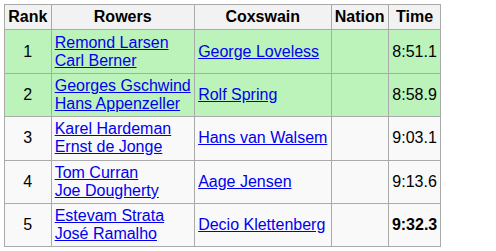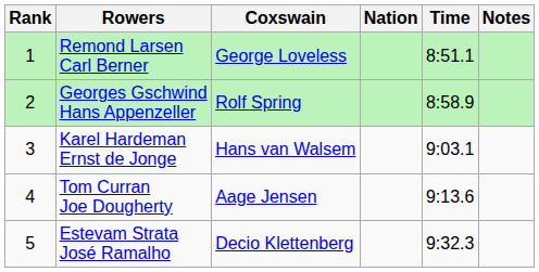 <table class="wikitable sortable" style="text-align:center">
 <tr>
 <th>Rank</th>
 <th>Rowers</th>
 <th>Coxswain</th>
 <th>Nation</th>
 <th>Time</th>
+<th>Notes</th>
 </tr>
 <tr bgcolor=bbf3bb>
 <td>1</td>
 <td align=left><a href='#'>Remond Larsen</a><br><a href='#'>Carl Berner</a></td>
 <td align=left><a href='#'>George Loveless</a></td>
 <td align=left></td>
 <td>8:51.1</td>
+<td></td>
 </tr>
 <tr bgcolor=bbf3bb>
 <td>2</td>
 <td align=left><a href='#'>Georges Gschwind</a><br><a href='#'>Hans Appenzeller</a></td>
 <td align=left><a href='#'>Rolf Spring</a></td>
 <td align=left></td>
 <td>8:58.9</td>
+<td></td>
 </tr>
 <tr>
 <td>3</td>
 <td align=left><a href='#'>Karel Hardeman</a><br><a href='#'>Ernst de Jonge</a></td>
 <td align=left><a href='#'>Hans van Walsem</a></td>
 <td align=left></td>
 <td>9:03.1</td>
+<td></td>
 </tr>
 <tr>
 <td>4</td>
 <td align=left><a href='#'>Tom Curran</a><br><a href='#'>Joe Dougherty</a></td>
 <td align=left><a href='#'>Aage Jensen</a></td>
 <td align=left></td>
 <td>9:13.6</td>
+<td></td>
 </tr>
 <tr>
 <td>5</td>
 <td align=left><a href='#'>Estevam Strata</a><br><a href='#'>José Ramalho</a></td>
 <td align=left><a href='#'>Decio Klettenberg</a></td>
 <td align=left></td>
-<td><strong>9:32.3</strong></td>
+<td>9:32.3</td>
+<td></td>
 </tr>
 </table>
